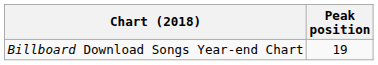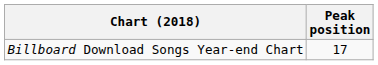 <table class="wikitable sortable">
 <tr>
 <th>Chart (2018)</th>
 <th>Peak<br>position</th>
 </tr>
 <tr>
 <td><em>Billboard</em> Download Songs Year-end Chart</td>
-<td align="center">19</td>
+<td align="center">17</td>
 </tr>
 </table>
